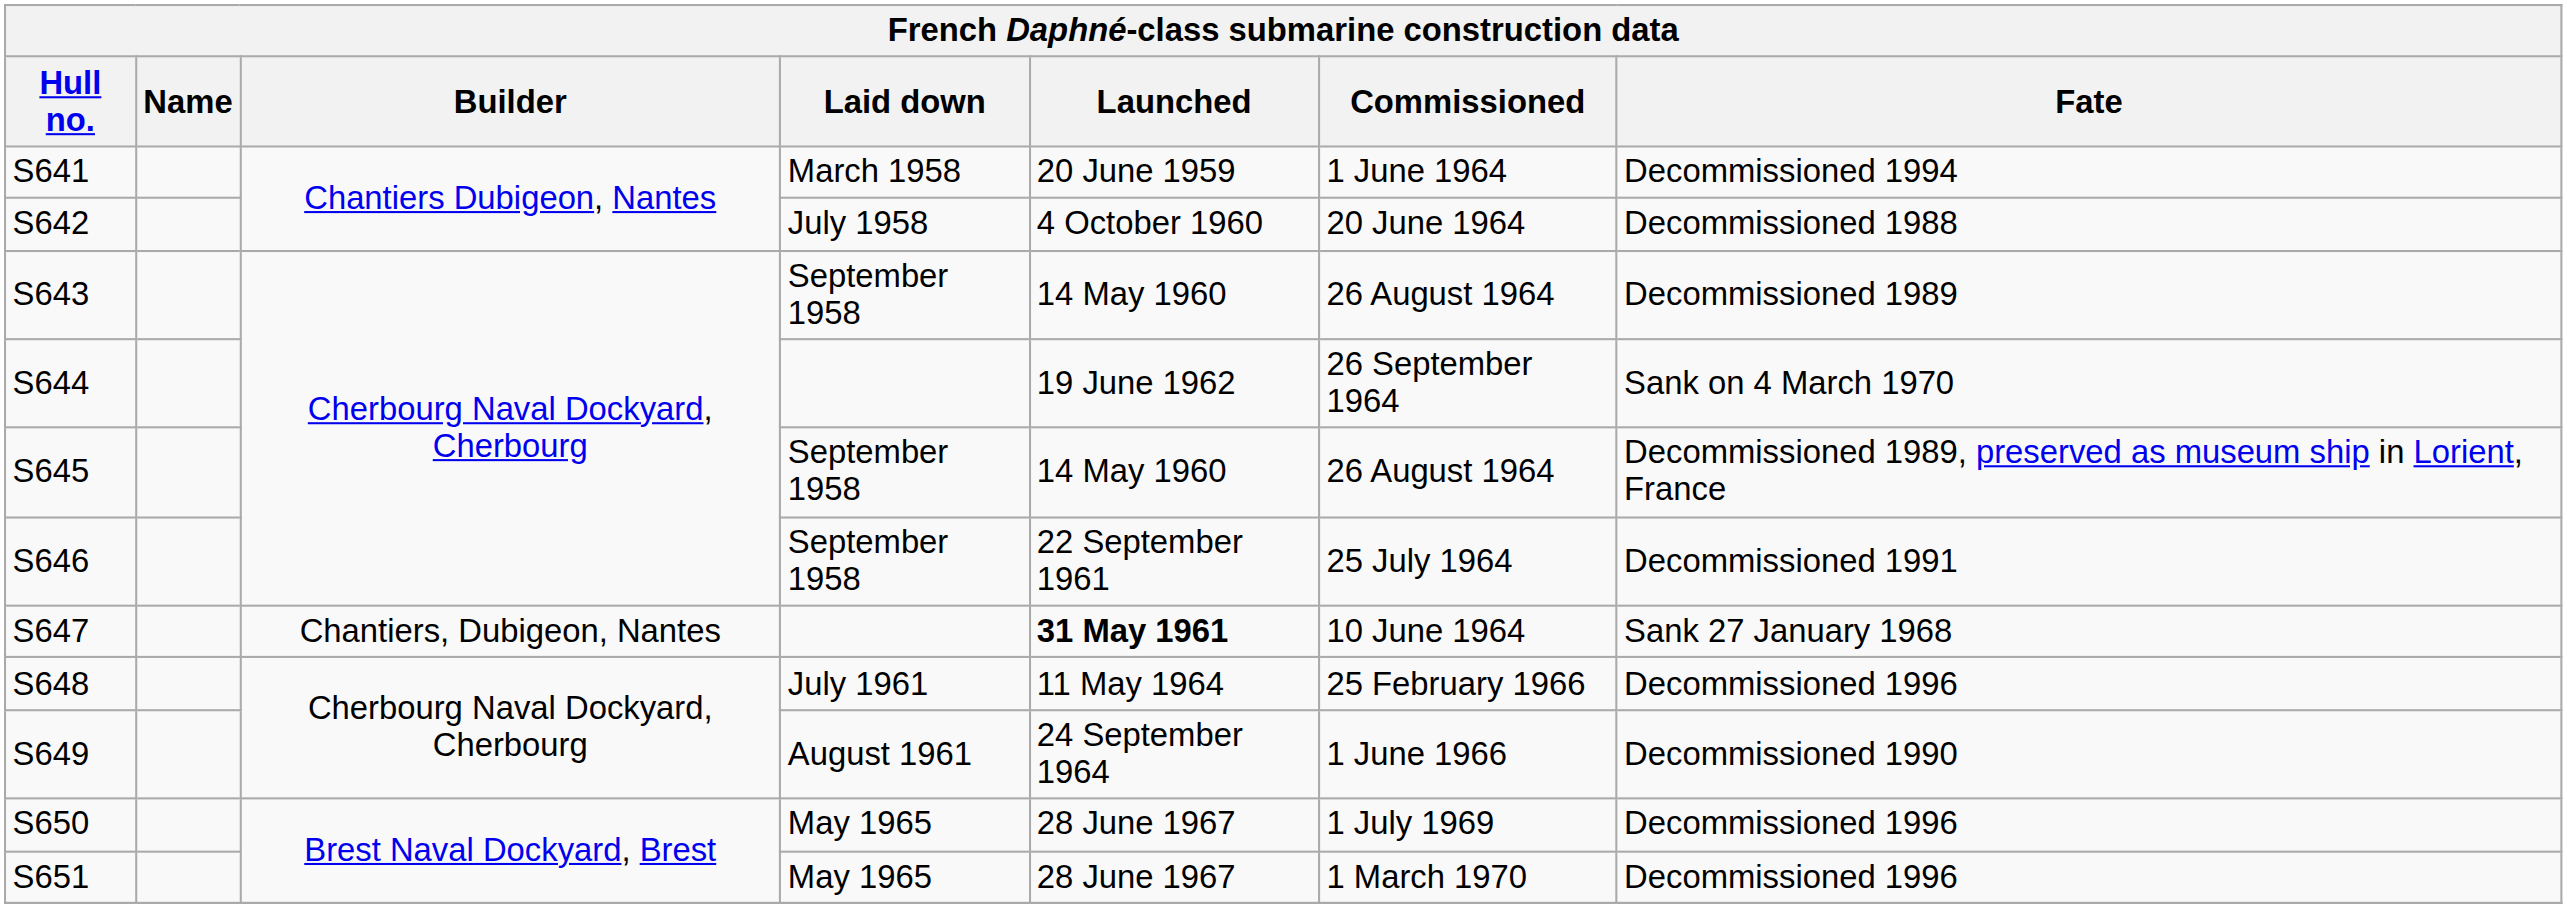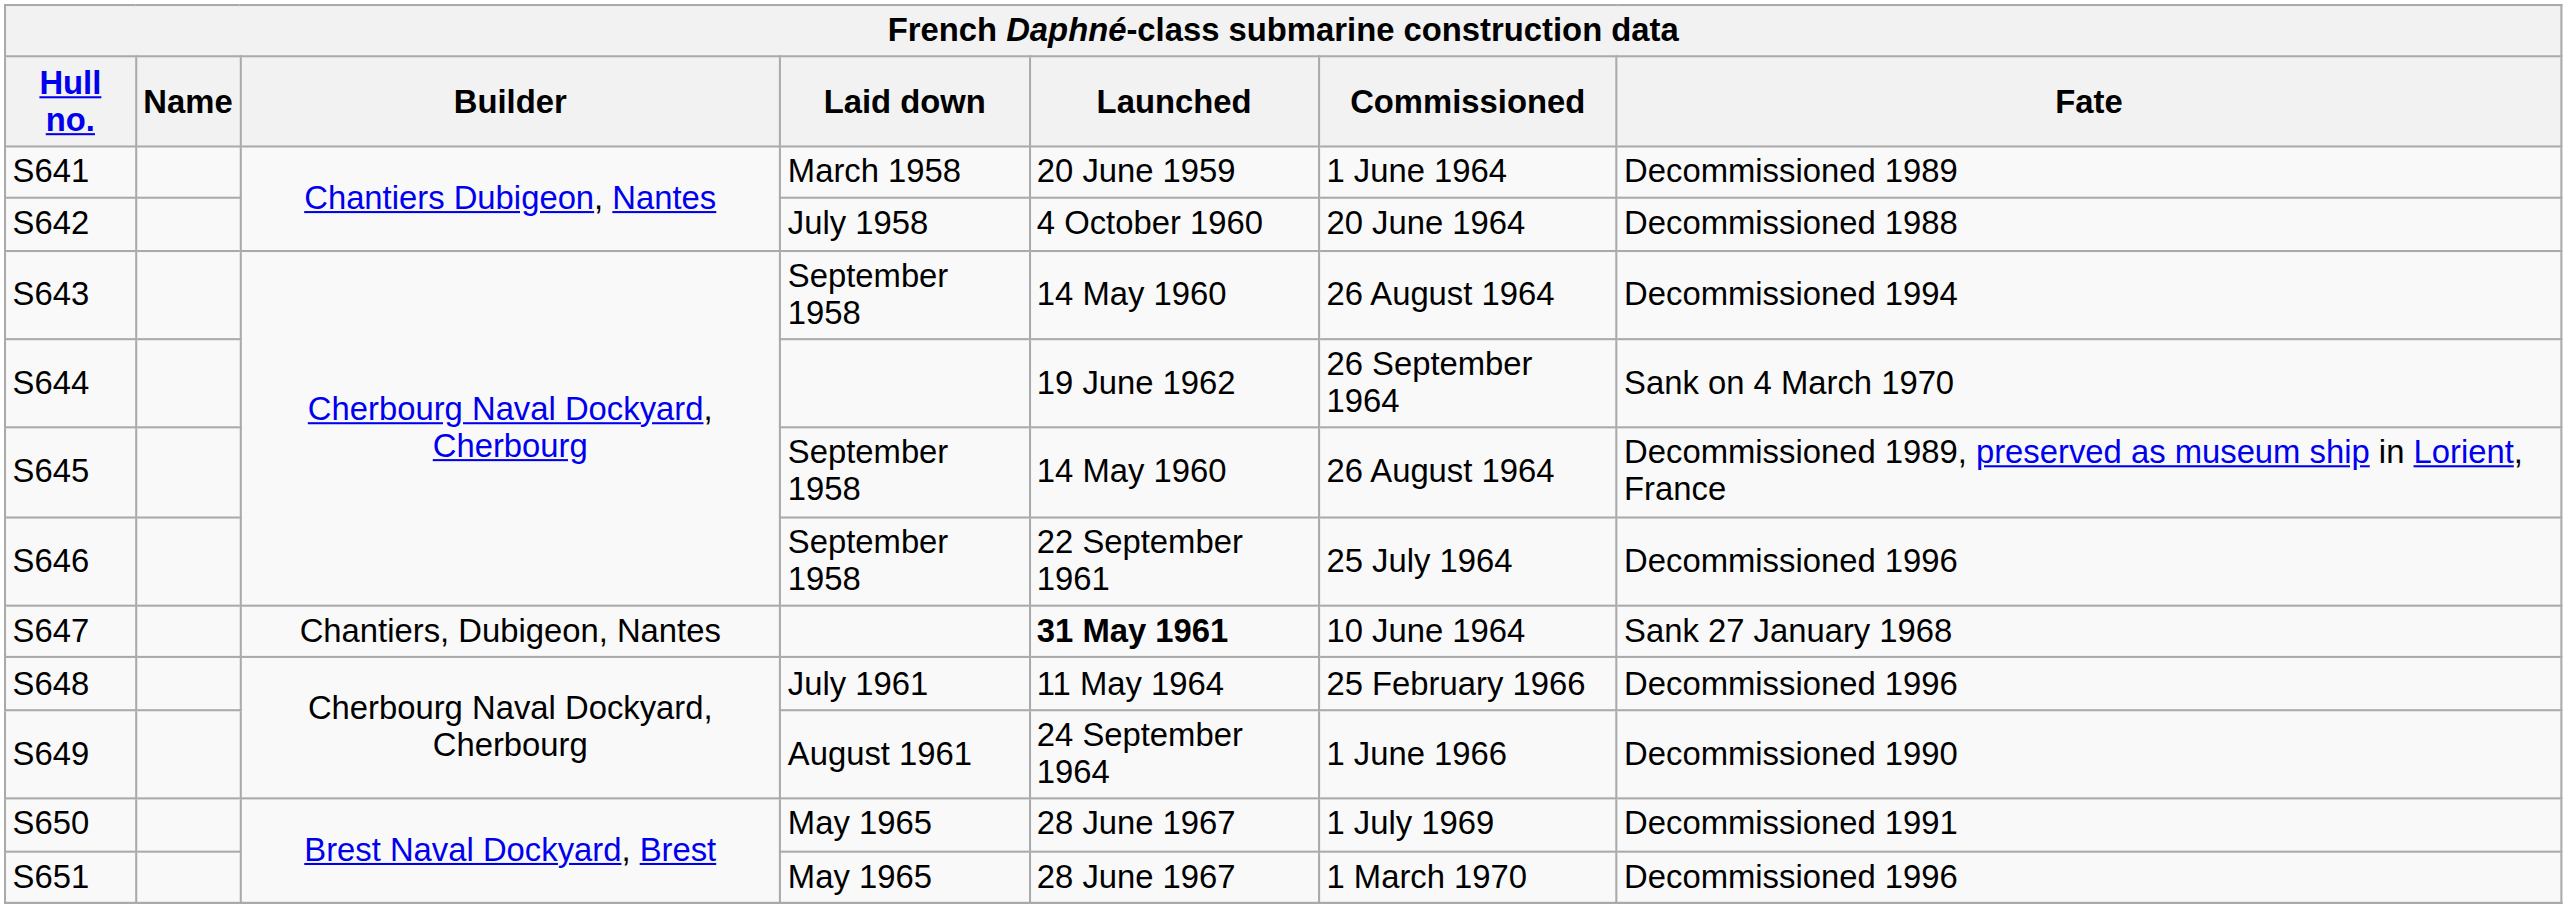 <table class="wikitable">
 <tr>
 <th colspan="7" align="center">French <em>Daphné</em>-class submarine construction data</th>
 </tr>
 <tr>
 <th><a href='#'>Hull no.</a></th>
 <th>Name</th>
 <th>Builder</th>
 <th>Laid down</th>
 <th>Launched</th>
 <th>Commissioned</th>
 <th>Fate</th>
 </tr>
 <tr>
 <td>S641</td>
 <td></td>
 <td rowspan="2" align="center"><a href='#'>Chantiers Dubigeon</a>, <a href='#'>Nantes</a></td>
 <td>March 1958</td>
 <td>20 June 1959</td>
 <td>1 June 1964</td>
-<td>Decommissioned 1994</td>
+<td>Decommissioned 1989</td>
 </tr>
 <tr>
 <td>S642</td>
 <td></td>
 <td>July 1958</td>
 <td>4 October 1960</td>
 <td>20 June 1964</td>
 <td>Decommissioned 1988</td>
 </tr>
 <tr>
 <td>S643</td>
 <td></td>
 <td rowspan="4" align="center"><a href='#'>Cherbourg Naval Dockyard</a>, <a href='#'>Cherbourg</a></td>
 <td>September 1958</td>
 <td>14 May 1960</td>
 <td>26 August 1964</td>
-<td>Decommissioned 1989</td>
+<td>Decommissioned 1994</td>
 </tr>
 <tr>
 <td>S644</td>
 <td></td>
 <td></td>
 <td>19 June 1962</td>
 <td>26 September 1964</td>
 <td>Sank on 4 March 1970</td>
 </tr>
 <tr>
 <td>S645</td>
 <td></td>
 <td>September 1958</td>
 <td>14 May 1960</td>
 <td>26 August 1964</td>
 <td>Decommissioned 1989, <a href='#'>preserved as museum ship</a> in <a href='#'>Lorient</a>, France</td>
 </tr>
 <tr>
 <td>S646</td>
 <td></td>
 <td>September 1958</td>
 <td>22 September 1961</td>
 <td>25 July 1964</td>
-<td>Decommissioned 1991</td>
+<td>Decommissioned 1996</td>
 </tr>
 <tr>
 <td>S647</td>
 <td></td>
 <td align="center">Chantiers, Dubigeon, Nantes</td>
 <td></td>
 <td><strong>31 May 1961</strong></td>
 <td>10 June 1964</td>
 <td>Sank 27 January 1968</td>
 </tr>
 <tr>
 <td>S648</td>
 <td></td>
 <td rowspan="2" align="center">Cherbourg Naval Dockyard, Cherbourg</td>
 <td>July 1961</td>
 <td>11 May 1964</td>
 <td>25 February 1966</td>
 <td>Decommissioned 1996</td>
 </tr>
 <tr>
 <td>S649</td>
 <td></td>
 <td>August 1961</td>
 <td>24 September 1964</td>
 <td>1 June 1966</td>
 <td>Decommissioned 1990</td>
 </tr>
 <tr>
 <td>S650</td>
 <td></td>
 <td rowspan="2" align="center"><a href='#'>Brest Naval Dockyard</a>, <a href='#'>Brest</a></td>
 <td>May 1965</td>
 <td>28 June 1967</td>
 <td>1 July 1969</td>
-<td>Decommissioned 1996</td>
+<td>Decommissioned 1991</td>
 </tr>
 <tr>
 <td>S651</td>
 <td></td>
 <td>May 1965</td>
 <td>28 June 1967</td>
 <td>1 March 1970</td>
 <td>Decommissioned 1996</td>
 </tr>
 <tr>
 </tr>
 </table>
